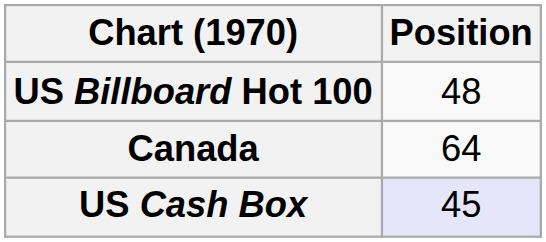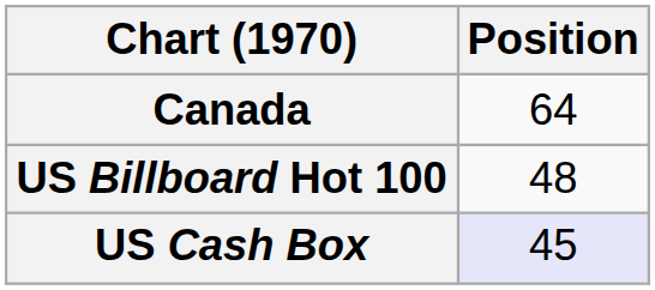 <table class="wikitable sortable plainrowheaders" style="text-align:center">
 <tr>
 <th>Chart (1970)</th>
 <th>Position</th>
 </tr>
 <tr>
+<th scope="row">Canada</th>
+<td>64</td>
+</tr>
+<tr>
 <th scope="row">US <em>Billboard</em> Hot 100</th>
 <td>48</td>
-</tr>
-<tr>
-<th scope="row">Canada</th>
-<td>64</td>
 </tr>
 <tr>
 <th scope="row">US <em>Cash Box</em></th>
 <td style="background: lavender;">45</td>
 </tr>
 </table>
